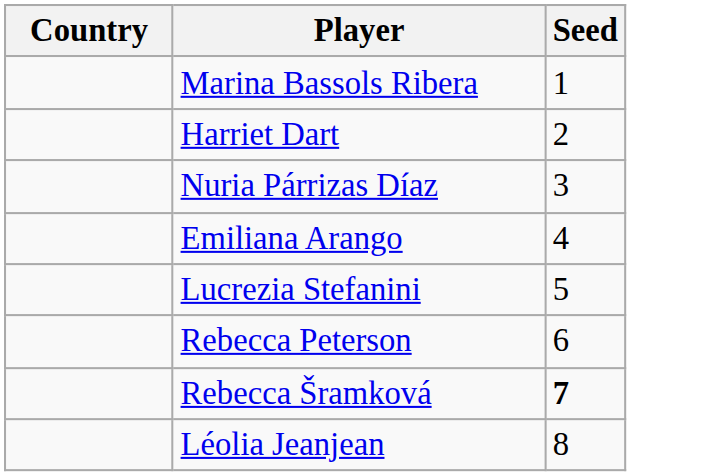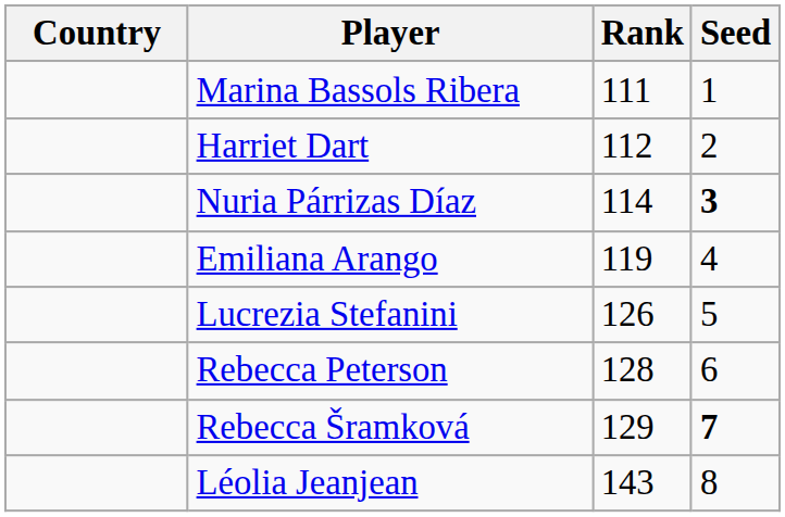 <table class="wikitable">
 <tr>
 <th width="75">Country</th>
 <th width="175">Player</th>
+<th>Rank</th>
 <th>Seed</th>
 </tr>
 <tr>
 <td></td>
 <td><a href='#'>Marina Bassols Ribera</a></td>
+<td>111</td>
 <td>1</td>
 </tr>
 <tr>
 <td></td>
 <td><a href='#'>Harriet Dart</a></td>
+<td>112</td>
 <td>2</td>
 </tr>
 <tr>
 <td></td>
 <td><a href='#'>Nuria Párrizas Díaz</a></td>
-<td>3</td>
+<td>114</td>
+<td><strong>3</strong></td>
 </tr>
 <tr>
 <td></td>
 <td><a href='#'>Emiliana Arango</a></td>
+<td>119</td>
 <td>4</td>
 </tr>
 <tr>
 <td></td>
 <td><a href='#'>Lucrezia Stefanini</a></td>
+<td>126</td>
 <td>5</td>
 </tr>
 <tr>
 <td></td>
 <td><a href='#'>Rebecca Peterson</a></td>
+<td>128</td>
 <td>6</td>
 </tr>
 <tr>
 <td></td>
 <td><a href='#'>Rebecca Šramková</a></td>
+<td>129</td>
 <td><strong>7</strong></td>
 </tr>
 <tr>
 <td></td>
 <td><a href='#'>Léolia Jeanjean</a></td>
+<td>143</td>
 <td>8</td>
 </tr>
 </table>
